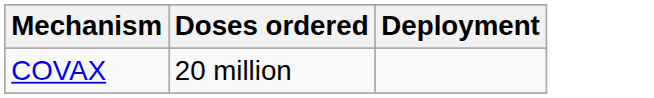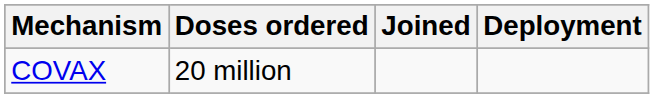 <table class="wikitable">
 <tr>
 <th>Mechanism</th>
 <th>Doses ordered</th>
+<th>Joined</th>
 <th>Deployment</th>
 </tr>
 <tr>
 <td><a href='#'>COVAX</a></td>
 <td>20 million</td>
 <td></td>
+<td></td>
 </tr>
 </table>
